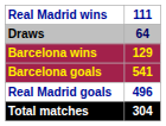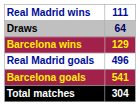 <table class="wikitable">
 <tr style="color:#000c99; background:#fff;">
 <td style="width:150px;"><strong>Real Madrid wins</strong></td>
 <td style="color:#000c99; background:#fff; text-align:center; width:40px;"><strong>111</strong></td>
 </tr>
 <tr style="color:#000; background:silver;">
 <td><strong>Draws</strong></td>
 <td style="color:#006; background:silver; text-align:center;"><strong>64</strong></td>
 </tr>
 <tr style="color:#fff000;">
 <td style="background:#A2214B"><strong>Barcelona wins</strong></td>
 <td style="color:#fff000; background:#A2214B; text-align: center;"><strong>129</strong></td>
 </tr>
+<tr style="color:#000c99; background:#fff;">
+<td style="width:150px;"><strong>Real Madrid goals</strong></td>
+<td style="color:#000c99; background:#fff; text-align:center;"><strong>496</strong></td>
+</tr>
 <tr style="color:#fff000;">
 <td style="background:#A2214B"><strong>Barcelona goals</strong></td>
 <td style="color:#fff000; background:#A2214B; text-align: center;"><strong>541</strong></td>
-</tr>
-<tr style="color:#000c99; background:#fff;">
-<td style="width:150px;"><strong>Real Madrid goals</strong></td>
-<td style="color:#000c99; background:#fff; text-align:center;"><strong>496</strong></td>
 </tr>
 <tr style="color:#fff; background:#000;">
 <td><strong>Total matches</strong></td>
 <td style="color:#fff; background:#000; text-align:center;"><strong>304</strong></td>
 </tr>
 </table>
